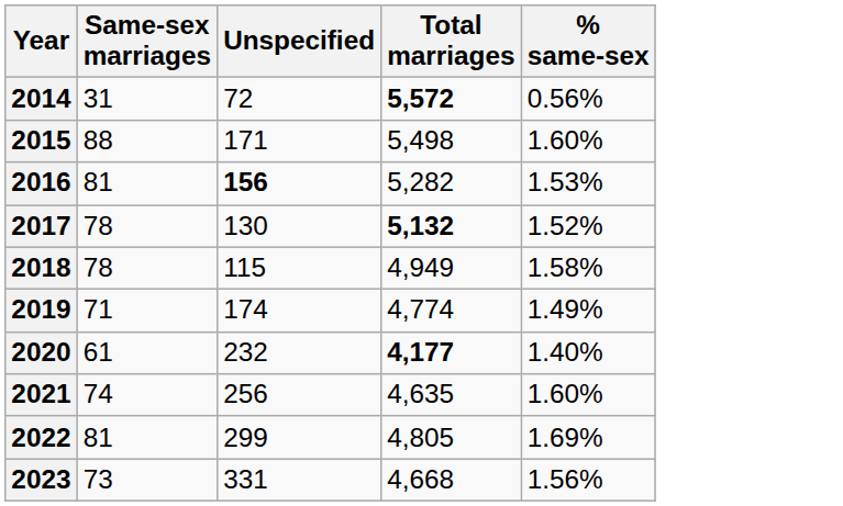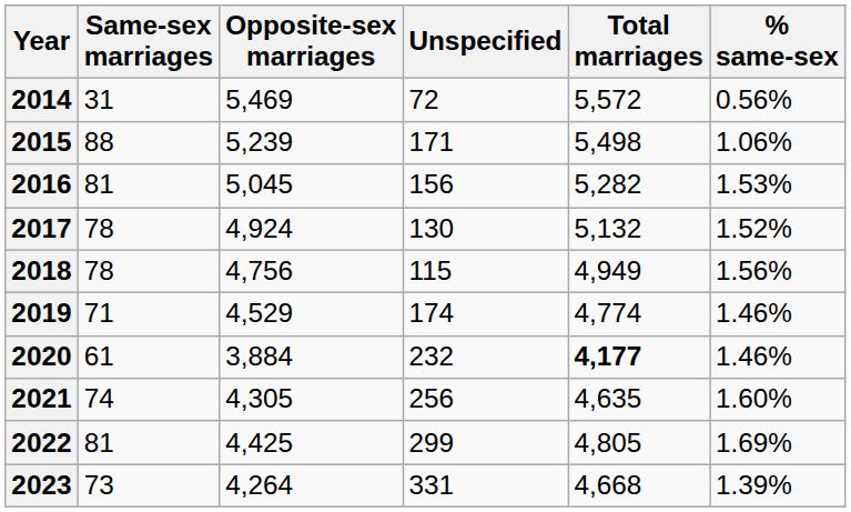 <table class="wikitable" style="text-align:left">
 <tr>
 <th>Year</th>
 <th>Same-sex<br>marriages</th>
+<th>Opposite-sex<br>marriages</th>
 <th>Unspecified</th>
 <th>Total<br>marriages</th>
 <th>%<br>same-sex</th>
 </tr>
 <tr>
 <th>2014</th>
 <td>31</td>
+<td>5,469</td>
 <td>72</td>
-<td><strong>5,572</strong></td>
+<td>5,572</td>
 <td>0.56%</td>
 </tr>
 <tr>
 <th>2015</th>
 <td>88</td>
+<td>5,239</td>
 <td>171</td>
 <td>5,498</td>
-<td>1.60%</td>
+<td>1.06%</td>
 </tr>
 <tr>
 <th>2016</th>
 <td>81</td>
-<td><strong>156</strong></td>
+<td>5,045</td>
+<td>156</td>
 <td>5,282</td>
 <td>1.53%</td>
 </tr>
 <tr>
 <th>2017</th>
 <td>78</td>
+<td>4,924</td>
 <td>130</td>
-<td><strong>5,132</strong></td>
+<td>5,132</td>
 <td>1.52%</td>
 </tr>
 <tr>
 <th>2018</th>
 <td>78</td>
+<td>4,756</td>
 <td>115</td>
 <td>4,949</td>
-<td>1.58%</td>
+<td>1.56%</td>
 </tr>
 <tr>
 <th>2019</th>
 <td>71</td>
+<td>4,529</td>
 <td>174</td>
 <td>4,774</td>
-<td>1.49%</td>
+<td>1.46%</td>
 </tr>
 <tr>
 <th>2020</th>
 <td>61</td>
+<td>3,884</td>
 <td>232</td>
 <td><strong>4,177</strong></td>
-<td>1.40%</td>
+<td>1.46%</td>
 </tr>
 <tr>
 <th>2021</th>
 <td>74</td>
+<td>4,305</td>
 <td>256</td>
 <td>4,635</td>
 <td>1.60%</td>
 </tr>
 <tr>
 <th>2022</th>
 <td>81</td>
+<td>4,425</td>
 <td>299</td>
 <td>4,805</td>
 <td>1.69%</td>
 </tr>
 <tr>
 <th>2023</th>
 <td>73</td>
+<td>4,264</td>
 <td>331</td>
 <td>4,668</td>
-<td>1.56%</td>
+<td>1.39%</td>
 </tr>
 </table>
